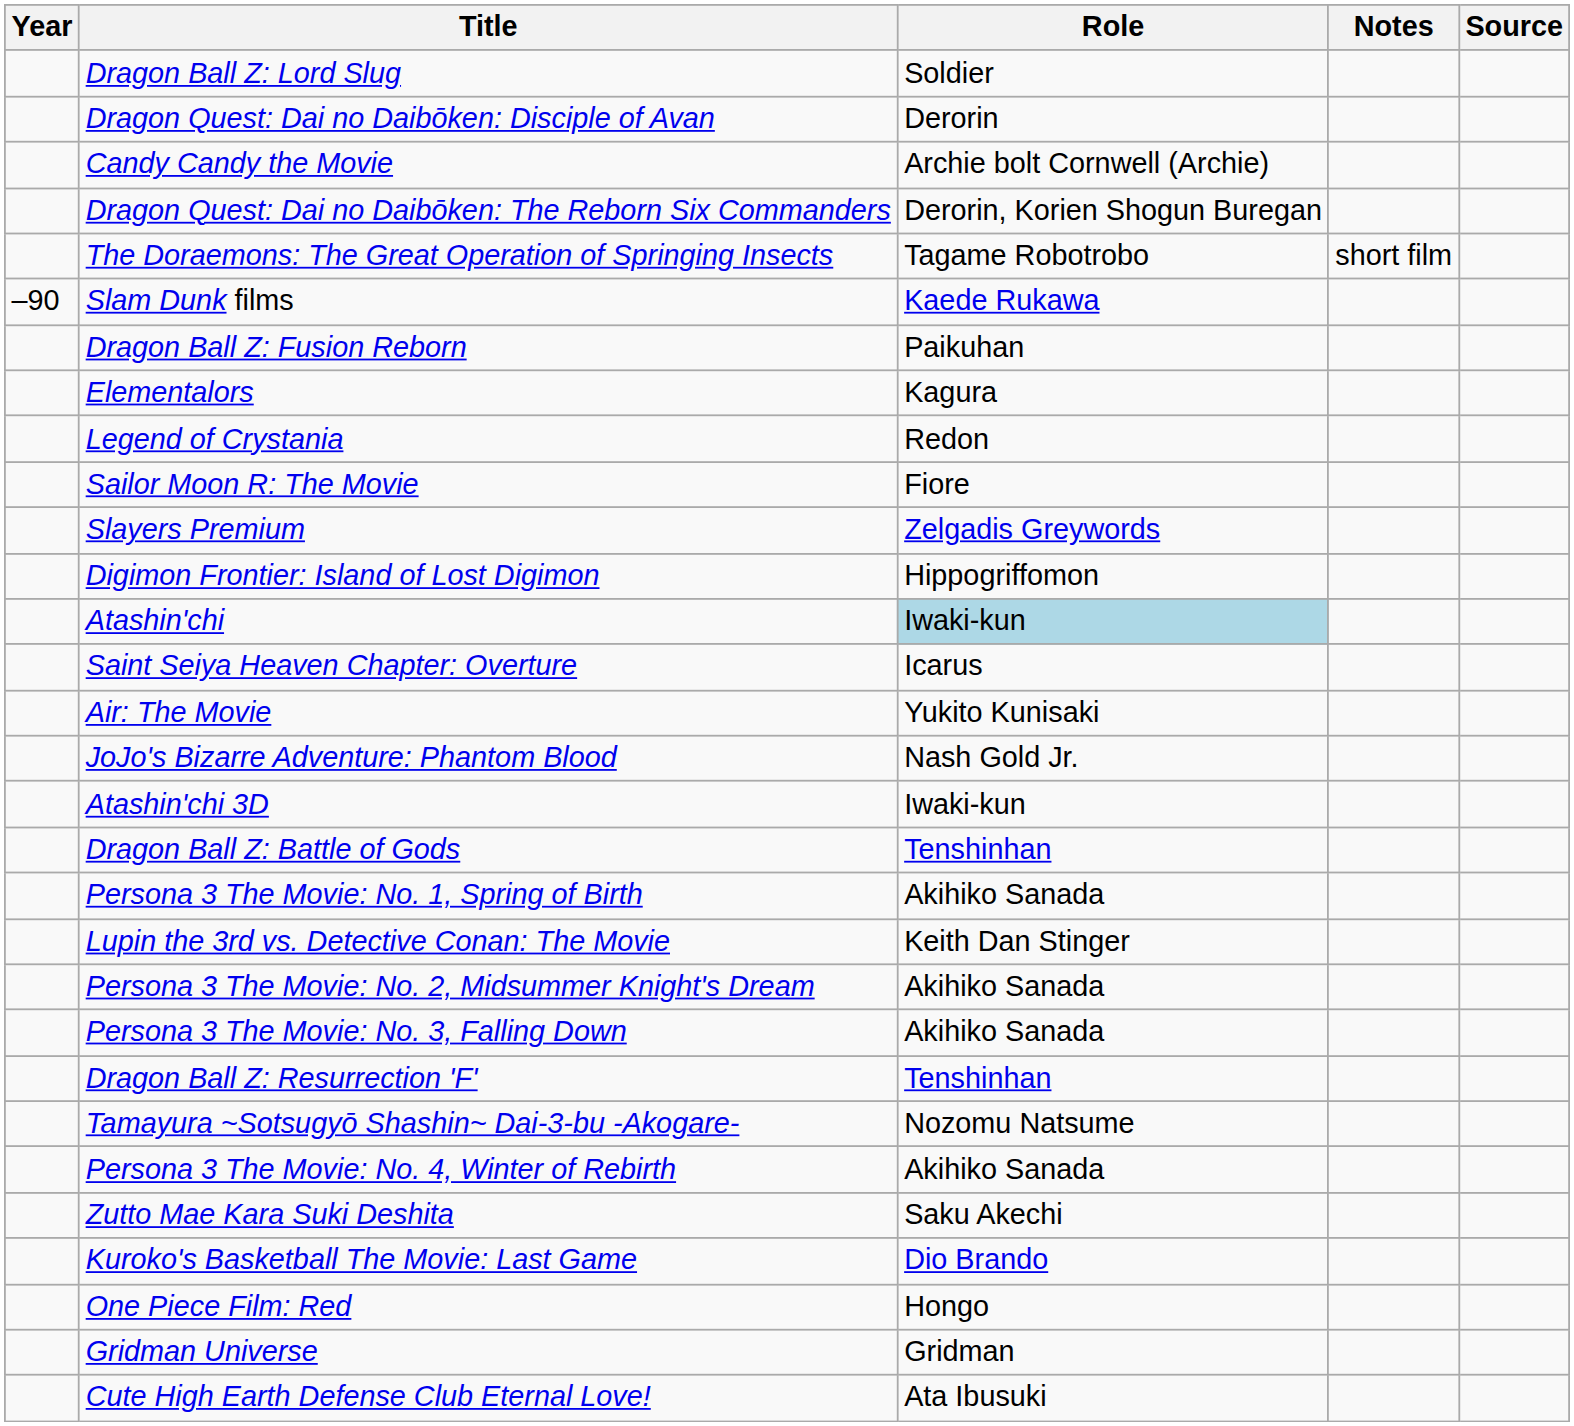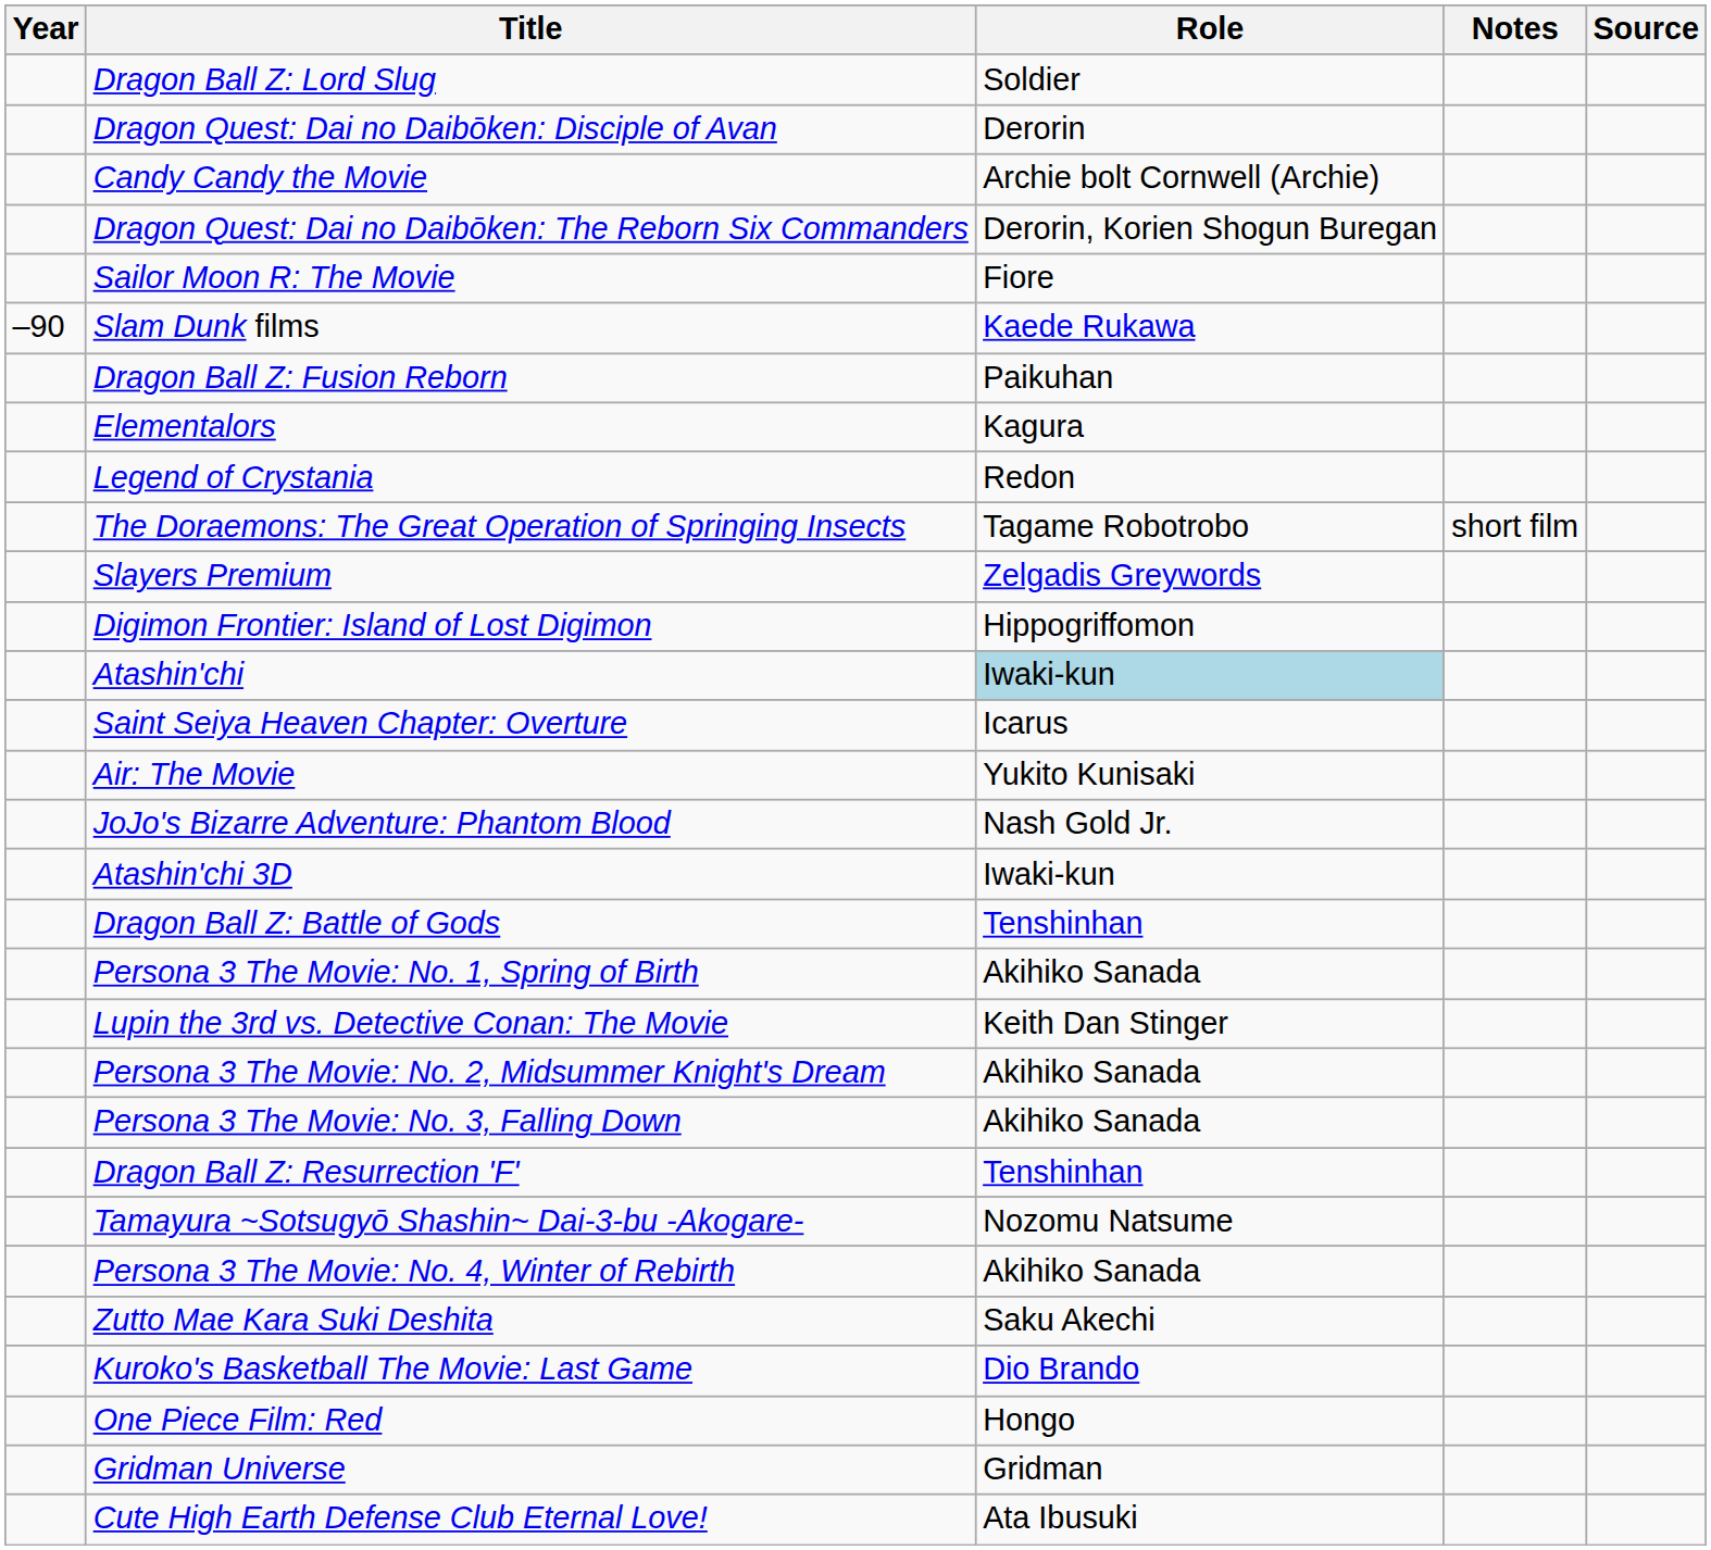 <table class="wikitable sortable plainrowheaders">
 <tr>
 <th>Year</th>
 <th>Title</th>
 <th>Role</th>
 <th class="unsortable">Notes</th>
 <th class="unsortable">Source</th>
 </tr>
 <tr>
 <td></td>
 <td><em><a href='#'>Dragon Ball Z: Lord Slug</a></em></td>
 <td>Soldier</td>
 <td></td>
 <td></td>
 </tr>
 <tr>
 <td></td>
 <td><em><a href='#'>Dragon Quest: Dai no Daibōken: Disciple of Avan</a></em></td>
 <td>Derorin</td>
 <td></td>
 <td></td>
 </tr>
 <tr>
 <td></td>
 <td><em><a href='#'>Candy Candy the Movie</a></em></td>
 <td>Archie bolt Cornwell (Archie)</td>
 <td></td>
 <td></td>
 </tr>
 <tr>
 <td></td>
 <td><em><a href='#'>Dragon Quest: Dai no Daibōken: The Reborn Six Commanders</a></em></td>
 <td>Derorin, Korien Shogun Buregan</td>
 <td></td>
 <td></td>
 </tr>
 <tr>
 <td></td>
-<td><em><a href='#'>The Doraemons: The Great Operation of Springing Insects</a></em></td>
-<td>Tagame Robotrobo</td>
-<td>short film</td>
+<td><em><a href='#'>Sailor Moon R: The Movie</a></em></td>
+<td>Fiore</td>
+<td></td>
 <td></td>
 </tr>
 <tr>
 <td>–90</td>
 <td><em><a href='#'>Slam Dunk</a></em> films</td>
 <td><a href='#'>Kaede Rukawa</a></td>
 <td></td>
 <td></td>
 </tr>
 <tr>
 <td></td>
 <td><em><a href='#'>Dragon Ball Z: Fusion Reborn</a></em></td>
 <td>Paikuhan</td>
 <td></td>
 <td></td>
 </tr>
 <tr>
 <td></td>
 <td><em><a href='#'>Elementalors</a></em></td>
 <td>Kagura</td>
 <td></td>
 <td></td>
 </tr>
 <tr>
 <td></td>
 <td><em><a href='#'>Legend of Crystania</a></em></td>
 <td>Redon</td>
 <td></td>
 <td></td>
 </tr>
 <tr>
 <td></td>
-<td><em><a href='#'>Sailor Moon R: The Movie</a></em></td>
-<td>Fiore</td>
-<td></td>
+<td><em><a href='#'>The Doraemons: The Great Operation of Springing Insects</a></em></td>
+<td>Tagame Robotrobo</td>
+<td>short film</td>
 <td></td>
 </tr>
 <tr>
 <td></td>
 <td><em><a href='#'>Slayers Premium</a></em></td>
 <td><a href='#'>Zelgadis Greywords</a></td>
 <td></td>
 <td></td>
 </tr>
 <tr>
 <td></td>
 <td><em><a href='#'>Digimon Frontier: Island of Lost Digimon</a></em></td>
 <td>Hippogriffomon</td>
 <td></td>
 <td></td>
 </tr>
 <tr>
 <td></td>
 <td><em><a href='#'>Atashin'chi</a></em></td>
 <td style="background: lightblue;">Iwaki-kun</td>
 <td></td>
 <td></td>
 </tr>
 <tr>
 <td></td>
 <td><em><a href='#'>Saint Seiya Heaven Chapter: Overture</a></em></td>
 <td>Icarus</td>
 <td></td>
 <td></td>
 </tr>
 <tr>
 <td></td>
 <td><em><a href='#'>Air: The Movie</a></em></td>
 <td>Yukito Kunisaki</td>
 <td></td>
 <td></td>
 </tr>
 <tr>
 <td></td>
 <td><em><a href='#'>JoJo's Bizarre Adventure: Phantom Blood</a></em></td>
 <td>Nash Gold Jr.</td>
 <td></td>
 <td></td>
 </tr>
 <tr>
 <td></td>
 <td><em><a href='#'>Atashin'chi 3D</a></em></td>
 <td>Iwaki-kun</td>
 <td></td>
 <td></td>
 </tr>
 <tr>
 <td></td>
 <td><em><a href='#'>Dragon Ball Z: Battle of Gods</a></em></td>
 <td><a href='#'>Tenshinhan</a></td>
 <td></td>
 <td></td>
 </tr>
 <tr>
 <td></td>
 <td><em><a href='#'>Persona 3 The Movie: No. 1, Spring of Birth</a></em></td>
 <td>Akihiko Sanada</td>
 <td></td>
 <td></td>
 </tr>
 <tr>
 <td></td>
 <td><em><a href='#'>Lupin the 3rd vs. Detective Conan: The Movie</a></em></td>
 <td>Keith Dan Stinger</td>
 <td></td>
 <td></td>
 </tr>
 <tr>
 <td></td>
 <td><em><a href='#'>Persona 3 The Movie: No. 2, Midsummer Knight's Dream</a></em></td>
 <td>Akihiko Sanada</td>
 <td></td>
 <td></td>
 </tr>
 <tr>
 <td></td>
 <td><em><a href='#'>Persona 3 The Movie: No. 3, Falling Down</a></em></td>
 <td>Akihiko Sanada</td>
 <td></td>
 <td></td>
 </tr>
 <tr>
 <td></td>
 <td><em><a href='#'>Dragon Ball Z: Resurrection 'F'</a></em></td>
 <td><a href='#'>Tenshinhan</a></td>
 <td></td>
 <td></td>
 </tr>
 <tr>
 <td></td>
 <td><em><a href='#'>Tamayura ~Sotsugyō Shashin~ Dai-3-bu -Akogare-</a></em></td>
 <td>Nozomu Natsume</td>
 <td></td>
 <td></td>
 </tr>
 <tr>
 <td></td>
 <td><em><a href='#'>Persona 3 The Movie: No. 4, Winter of Rebirth</a></em></td>
 <td>Akihiko Sanada</td>
 <td></td>
 <td></td>
 </tr>
 <tr>
 <td></td>
 <td><em><a href='#'>Zutto Mae Kara Suki Deshita</a></em></td>
 <td>Saku Akechi</td>
 <td></td>
 <td></td>
 </tr>
 <tr>
 <td></td>
 <td><em><a href='#'>Kuroko's Basketball The Movie: Last Game</a></em></td>
 <td><a href='#'>Dio Brando</a></td>
 <td></td>
 <td></td>
 </tr>
 <tr>
 <td></td>
 <td><em><a href='#'>One Piece Film: Red</a></em></td>
 <td>Hongo</td>
 <td></td>
 <td></td>
 </tr>
 <tr>
 <td></td>
 <td><em><a href='#'>Gridman Universe</a></em></td>
 <td>Gridman</td>
 <td></td>
 <td></td>
 </tr>
 <tr>
 <td></td>
 <td><em><a href='#'>Cute High Earth Defense Club Eternal Love!</a></em></td>
 <td>Ata Ibusuki</td>
 <td></td>
 <td></td>
 </tr>
 </table>
